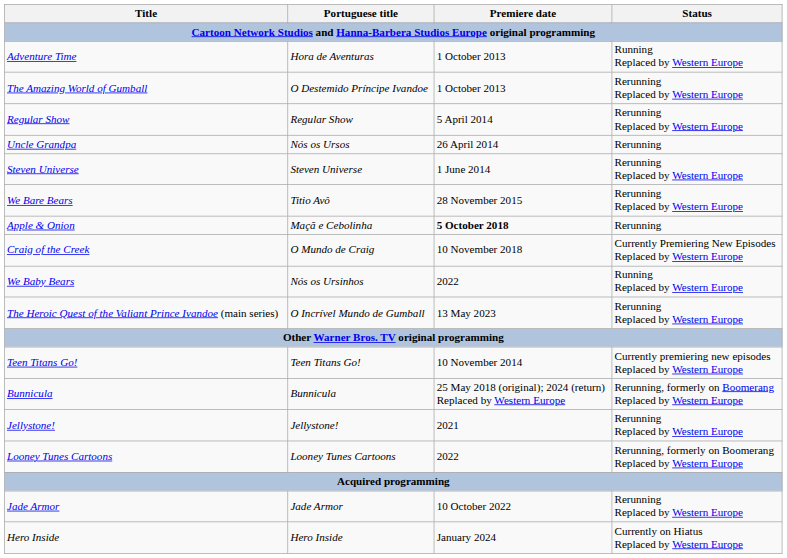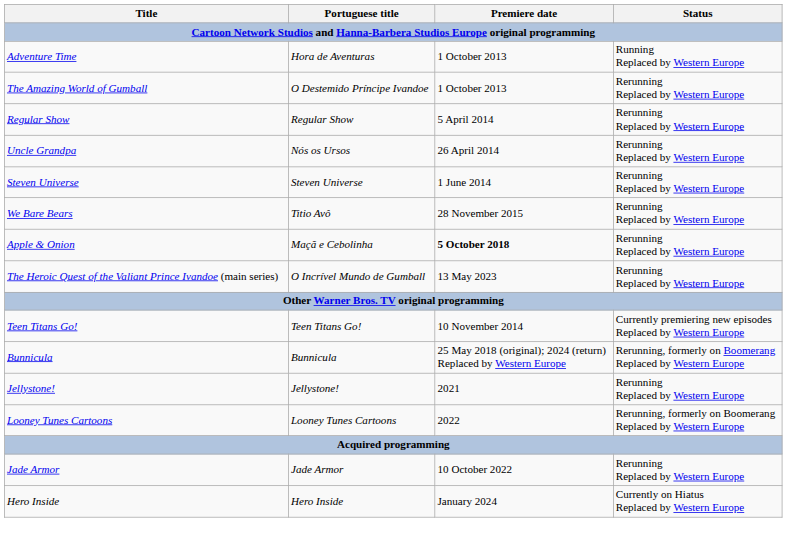 <table class="wikitable" style="font-size: 90%;" width=80%>
 <tr>
 <th>Title</th>
 <th>Portuguese title</th>
 <th>Premiere date</th>
 <th>Status</th>
 </tr>
 <tr>
 <th colspan="4" style="background: LightSteelBlue;"><a href='#'>Cartoon Network Studios</a> and <a href='#'>Hanna-Barbera Studios Europe</a> original programming</th>
 </tr>
 <tr>
 <td><em><a href='#'>Adventure Time</a></em></td>
 <td><em>Hora de Aventuras</em></td>
 <td>1 October 2013</td>
 <td>Running<br>Replaced by <a href='#'>Western Europe</a></td>
 </tr>
 <tr>
 <td><em><a href='#'>The Amazing World of Gumball</a></em></td>
 <td><em>O Destemido Príncipe Ivandoe</em></td>
 <td>1 October 2013</td>
 <td>Rerunning<br>Replaced by <a href='#'>Western Europe</a></td>
 </tr>
 <tr>
 <td><em><a href='#'>Regular Show</a></em></td>
 <td><em>Regular Show</em></td>
 <td>5 April 2014</td>
 <td>Rerunning<br>Replaced by <a href='#'>Western Europe</a></td>
 </tr>
 <tr>
 <td><em><a href='#'>Uncle Grandpa</a></em></td>
 <td><em>Nós os Ursos</em></td>
 <td>26 April 2014</td>
-<td>Rerunning</td>
+<td>Rerunning<br>Replaced by <a href='#'>Western Europe</a></td>
 </tr>
 <tr>
 <td><em><a href='#'>Steven Universe</a></em></td>
 <td><em>Steven Universe</em></td>
 <td>1 June 2014</td>
 <td>Rerunning<br>Replaced by <a href='#'>Western Europe</a></td>
 </tr>
 <tr>
 <td><em><a href='#'>We Bare Bears</a></em></td>
 <td><em>Titio Avô</em></td>
 <td>28 November 2015</td>
 <td>Rerunning<br>Replaced by <a href='#'>Western Europe</a></td>
 </tr>
 <tr>
 <td><em><a href='#'>Apple & Onion</a></em></td>
 <td><em>Maçã e Cebolinha</em></td>
 <td><strong>5 October 2018</strong></td>
-<td>Rerunning</td>
-</tr>
-<tr>
-<td><em><a href='#'>Craig of the Creek</a></em></td>
-<td><em>O Mundo de Craig</em></td>
-<td>10 November 2018</td>
-<td>Currently Premiering New Episodes<br>Replaced by <a href='#'>Western Europe</a></td>
-</tr>
-<tr>
-<td><em><a href='#'>We Baby Bears</a></em></td>
-<td><em>Nós os Ursinhos</em></td>
-<td>2022</td>
-<td>Running<br>Replaced by <a href='#'>Western Europe</a></td>
+<td>Rerunning<br>Replaced by <a href='#'>Western Europe</a></td>
 </tr>
 <tr>
 <td><em><a href='#'>The Heroic Quest of the Valiant Prince Ivandoe</a></em> (main series)</td>
 <td><em>O Incrível Mundo de Gumball</em></td>
 <td>13 May 2023</td>
 <td>Rerunning<br>Replaced by <a href='#'>Western Europe</a></td>
 </tr>
 <tr>
 <th colspan="4" style="background: LightSteelBlue;">Other <a href='#'>Warner Bros. TV</a> original programming</th>
 </tr>
 <tr>
 <td><em><a href='#'>Teen Titans Go!</a></em></td>
 <td><em>Teen Titans Go!</em></td>
 <td>10 November 2014</td>
 <td>Currently premiering new episodes<br>Replaced by <a href='#'>Western Europe</a></td>
 </tr>
 <tr>
 <td><a href='#'><em>Bunnicula</em></a></td>
 <td><em>Bunnicula</em></td>
 <td>25 May 2018 (original); 2024 (return)<br>Replaced by <a href='#'>Western Europe</a></td>
 <td>Rerunning, formerly on <a href='#'>Boomerang</a><br>Replaced by <a href='#'>Western Europe</a></td>
 </tr>
 <tr>
 <td><em><a href='#'>Jellystone!</a></em></td>
 <td><em>Jellystone!</em></td>
 <td>2021</td>
 <td>Rerunning<br>Replaced by <a href='#'>Western Europe</a></td>
 </tr>
 <tr>
 <td><em><a href='#'>Looney Tunes Cartoons</a></em></td>
 <td><em>Looney Tunes Cartoons</em></td>
 <td>2022</td>
 <td>Rerunning, formerly on Boomerang<br>Replaced by <a href='#'>Western Europe</a></td>
 </tr>
 <tr>
 <th colspan="4" style="background: LightSteelBlue;">Acquired programming</th>
 </tr>
 <tr>
 <td><em><a href='#'>Jade Armor</a></em></td>
 <td><em>Jade Armor</em></td>
 <td>10 October 2022</td>
 <td>Rerunning<br>Replaced by <a href='#'>Western Europe</a></td>
 </tr>
 <tr>
 <td><em>Hero Inside</em></td>
 <td><em>Hero Inside</em></td>
 <td>January 2024</td>
 <td>Currently on Hiatus<br>Replaced by <a href='#'>Western Europe</a></td>
 </tr>
 </table>
